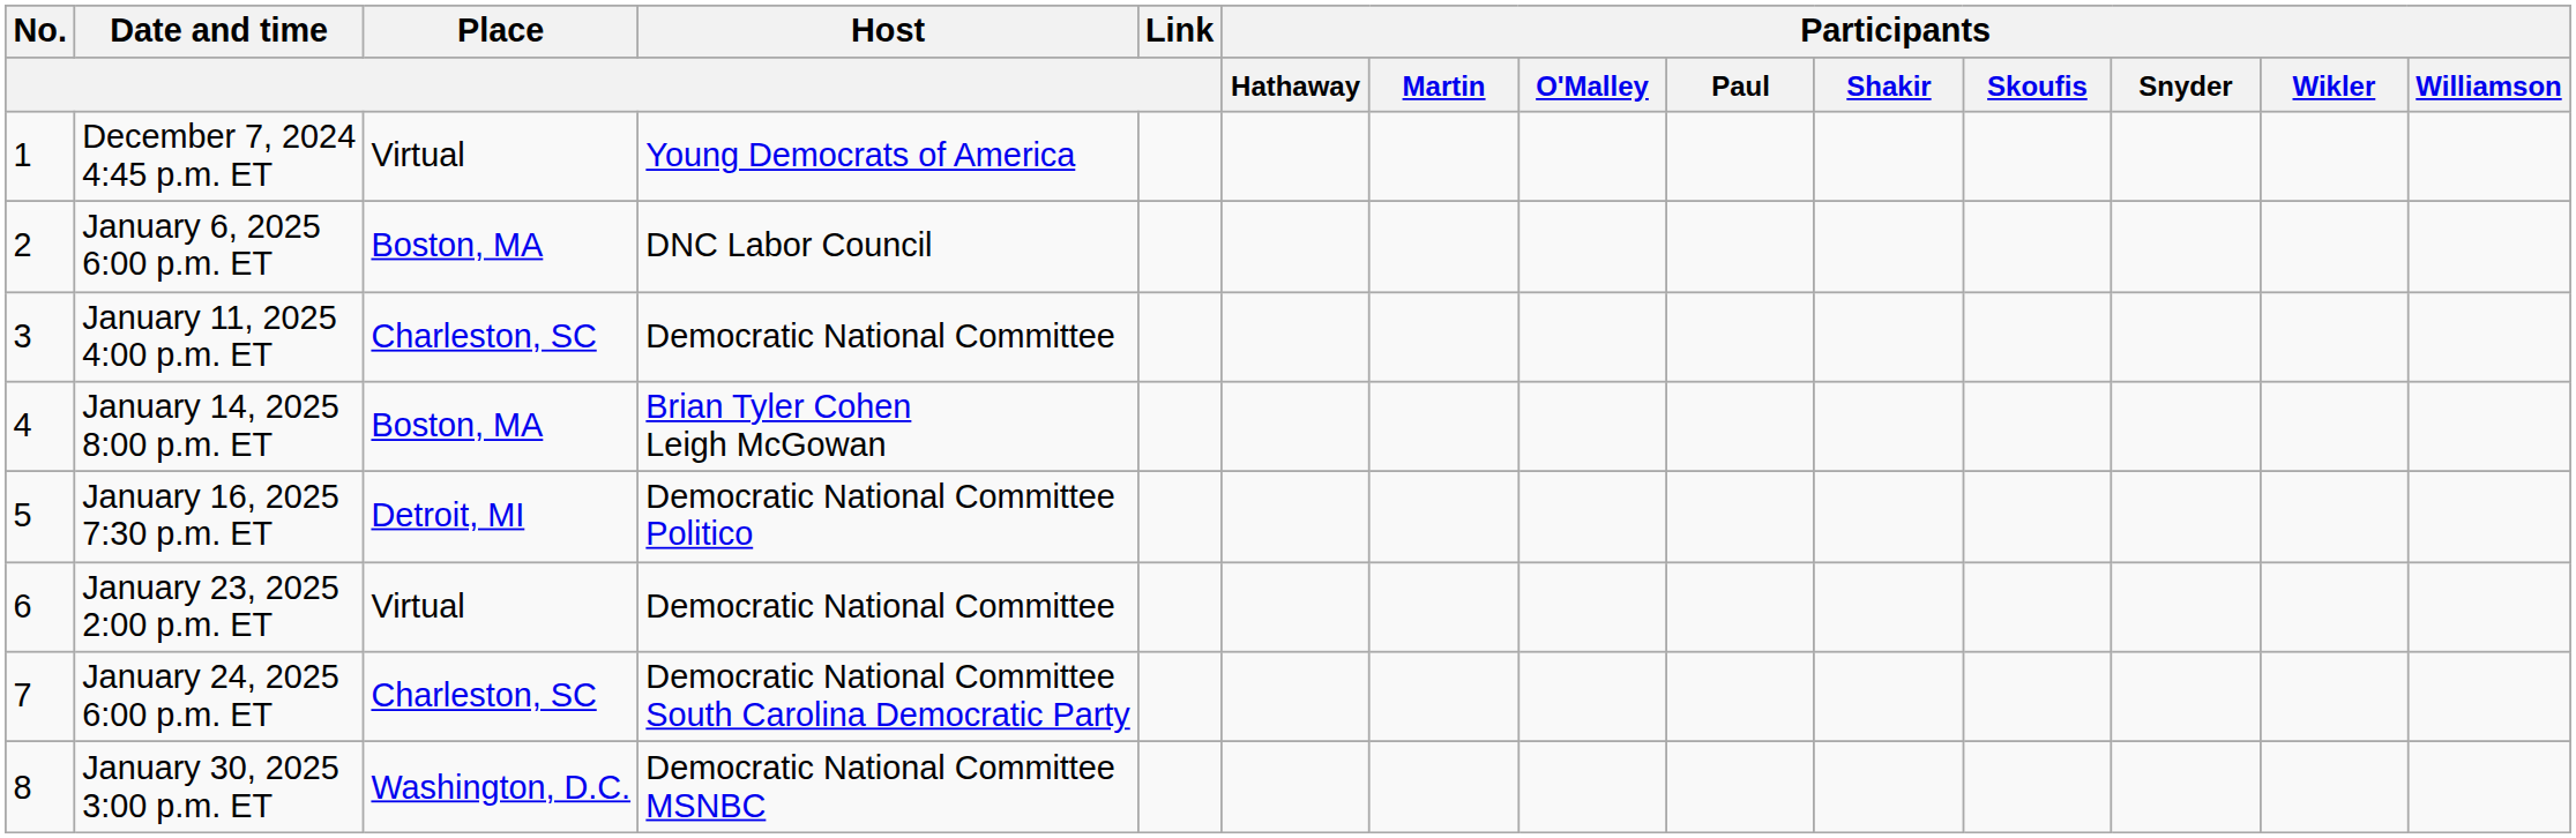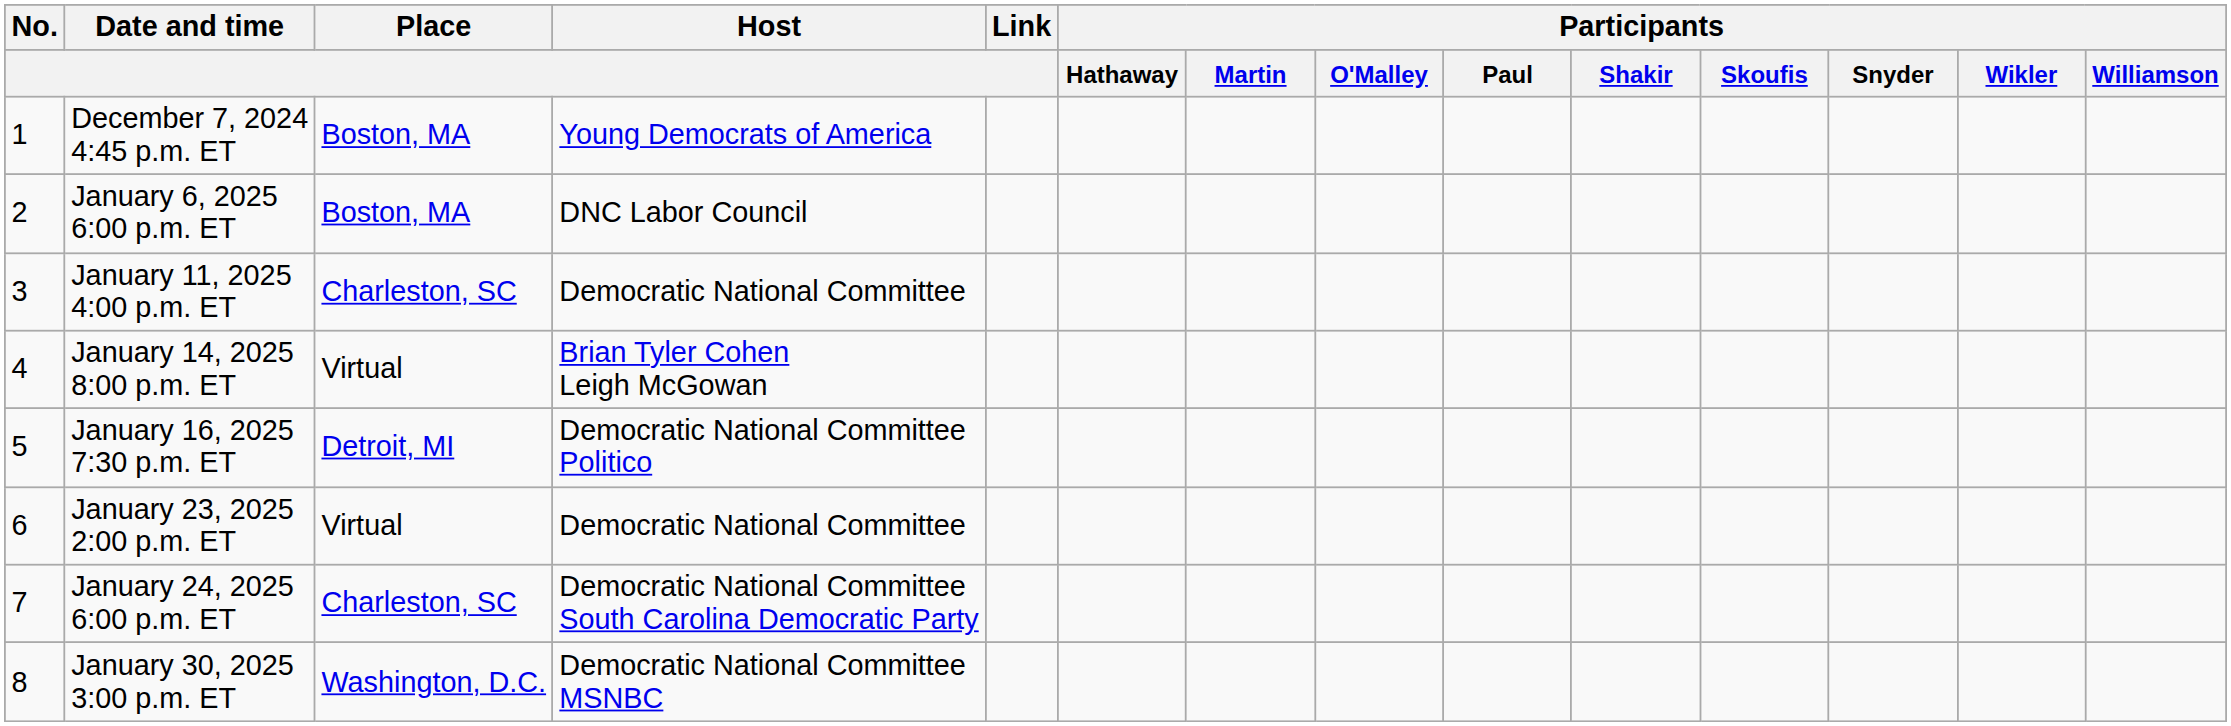 <table class="wikitable" text-align:center;">
 <tr>
 <th style="white-space:nowrap;">No.</th>
 <th>Date and time</th>
 <th>Place</th>
 <th>Host</th>
 <th>Link</th>
 <th scope="col" colspan="9">Participants</th>
 </tr>
 <tr>
 <th colspan="5"><br></th>
 <th scope="col" style="width:4em;"><small>Hathaway</small></th>
 <th scope="col" style="width:4em;"><small><a href='#'>Martin</a></small></th>
 <th scope="col" style="width:4em;"><small><a href='#'>O'Malley</a></small></th>
 <th scope="col" style="width:4em;"><small>Paul</small></th>
 <th scope="col" style="width:4em;"><small><a href='#'>Shakir</a></small></th>
 <th scope="col" style="width:4em;"><small><a href='#'>Skoufis</a></small></th>
 <th scope="col" style="width:4em;"><small>Snyder</small></th>
 <th scope="col" style="width:4em;"><small><a href='#'>Wikler</a></small></th>
 <th scope="col" style="width:4em;"><small><a href='#'>Williamson</a></small></th>
 </tr>
 <tr>
 <td>1</td>
 <td style="white-space:nowrap;">December 7, 2024<br>4:45 p.m. ET</td>
-<td style="white-space:nowrap;">Virtual</td>
+<td style="white-space:nowrap;"><a href='#'>Boston, MA</a></td>
 <td style="white-space:nowrap;"><a href='#'>Young Democrats of America</a></td>
 <td style="white-space:nowrap;"></td>
 <td> </td>
 <td> </td>
 <td> </td>
 <td> </td>
 <td> </td>
 <td> </td>
 <td> </td>
 <td> </td>
 <td> </td>
 </tr>
 <tr>
 <td>2</td>
 <td style="white-space:nowrap;">January 6, 2025<br>6:00 p.m. ET</td>
 <td style="white-space:nowrap;"><a href='#'>Boston, MA</a></td>
 <td style="white-space:nowrap;">DNC Labor Council</td>
 <td style="white-space:nowrap;"></td>
 <td> </td>
 <td> </td>
 <td> </td>
 <td> </td>
 <td> </td>
 <td> </td>
 <td> </td>
 <td> </td>
 <td> </td>
 </tr>
 <tr>
 <td>3</td>
 <td style="white-space:nowrap;">January 11, 2025<br>4:00 p.m. ET</td>
 <td style="white-space:nowrap;"><a href='#'>Charleston, SC</a></td>
 <td style="white-space:nowrap;">Democratic National Committee</td>
 <td style="white-space:nowrap;"></td>
 <td> </td>
 <td> </td>
 <td> </td>
 <td> </td>
 <td> </td>
 <td> </td>
 <td> </td>
 <td> </td>
 <td> </td>
 </tr>
 <tr>
 <td>4</td>
 <td style="white-space:nowrap;">January 14, 2025<br>8:00 p.m. ET</td>
-<td style="white-space:nowrap;"><a href='#'>Boston, MA</a></td>
+<td style="white-space:nowrap;">Virtual</td>
 <td style="white-space:nowrap;"><a href='#'>Brian Tyler Cohen</a><br>Leigh McGowan</td>
 <td style="white-space:nowrap;"></td>
 <td> </td>
 <td> </td>
 <td> </td>
 <td> </td>
 <td> </td>
 <td> </td>
 <td> </td>
 <td> </td>
 <td> </td>
 </tr>
 <tr>
 <td>5</td>
 <td style="white-space:nowrap;">January 16, 2025<br>7:30 p.m. ET</td>
 <td style="white-space:nowrap;"><a href='#'>Detroit, MI</a></td>
 <td style="white-space:nowrap;">Democratic National Committee<br><a href='#'>Politico</a></td>
 <td style="white-space:nowrap;"></td>
 <td> </td>
 <td> </td>
 <td> </td>
 <td> </td>
 <td> </td>
 <td> </td>
 <td> </td>
 <td> </td>
 <td> </td>
 </tr>
 <tr>
 <td>6</td>
 <td style="white-space:nowrap;">January 23, 2025<br>2:00 p.m. ET</td>
 <td style="white-space:nowrap;">Virtual</td>
 <td style="white-space:nowrap;">Democratic National Committee</td>
 <td style="white-space:nowrap;"></td>
 <td> </td>
 <td> </td>
 <td> </td>
 <td> </td>
 <td> </td>
 <td> </td>
 <td> </td>
 <td> </td>
 <td> </td>
 </tr>
 <tr>
 <td>7</td>
 <td style="white-space:nowrap;">January 24, 2025<br>6:00 p.m. ET</td>
 <td style="white-space:nowrap;"><a href='#'>Charleston, SC</a></td>
 <td style="white-space:nowrap;">Democratic National Committee<br><a href='#'>South Carolina Democratic Party</a></td>
 <td style="white-space:nowrap;"></td>
 <td> </td>
 <td> </td>
 <td> </td>
 <td> </td>
 <td> </td>
 <td> </td>
 <td> </td>
 <td> </td>
 <td> </td>
 </tr>
 <tr>
 <td>8</td>
 <td style="white-space:nowrap;">January 30, 2025<br>3:00 p.m. ET</td>
 <td style="white-space:nowrap;"><a href='#'>Washington, D.C.</a></td>
 <td style="white-space:nowrap;">Democratic National Committee<br><a href='#'>MSNBC</a></td>
 <td style="white-space:nowrap;"></td>
 <td> </td>
 <td> </td>
 <td> </td>
 <td> </td>
 <td> </td>
 <td> </td>
 <td> </td>
 <td> </td>
 <td> </td>
 </tr>
 </table>
